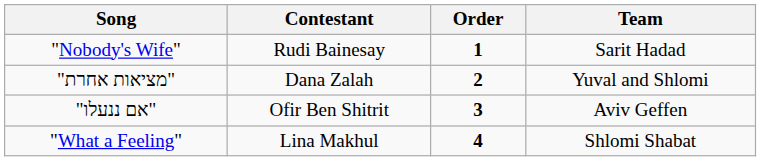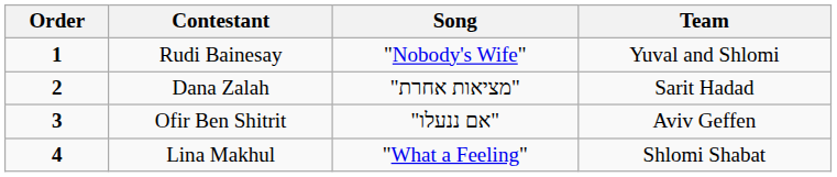 <table class="wikitable" style="text-align: center; width:50%;">
 <tr>
+<th>Order</th>
+<th>Contestant</th>
 <th>Song</th>
-<th>Contestant</th>
-<th>Order</th>
 <th>Team</th>
 </tr>
 <tr>
+<td align="center"><strong>1</strong></td>
+<td>Rudi Bainesay</td>
 <td>"<a href='#'>Nobody's Wife</a>"</td>
-<td>Rudi Bainesay</td>
-<td align="center"><strong>1</strong></td>
+<td align="center">Yuval and Shlomi</td>
+</tr>
+<tr>
+<td align="center"><strong>2</strong></td>
+<td>Dana Zalah</td>
+<td>"מציאות אחרת"</td>
 <td align="center">Sarit Hadad</td>
 </tr>
 <tr>
-<td>"מציאות אחרת"</td>
-<td>Dana Zalah</td>
-<td align="center"><strong>2</strong></td>
-<td align="center">Yuval and Shlomi</td>
-</tr>
-<tr>
+<td align="center"><strong>3</strong></td>
+<td>Ofir Ben Shitrit</td>
 <td>"אם ננעלו"</td>
-<td>Ofir Ben Shitrit</td>
-<td align="center"><strong>3</strong></td>
 <td align="center">Aviv Geffen</td>
 </tr>
 <tr>
+<td align="center"><strong>4</strong></td>
+<td>Lina Makhul</td>
 <td>"<a href='#'>What a Feeling</a>"</td>
-<td>Lina Makhul</td>
-<td align="center"><strong>4</strong></td>
 <td align="center">Shlomi Shabat</td>
 </tr>
 </table>
